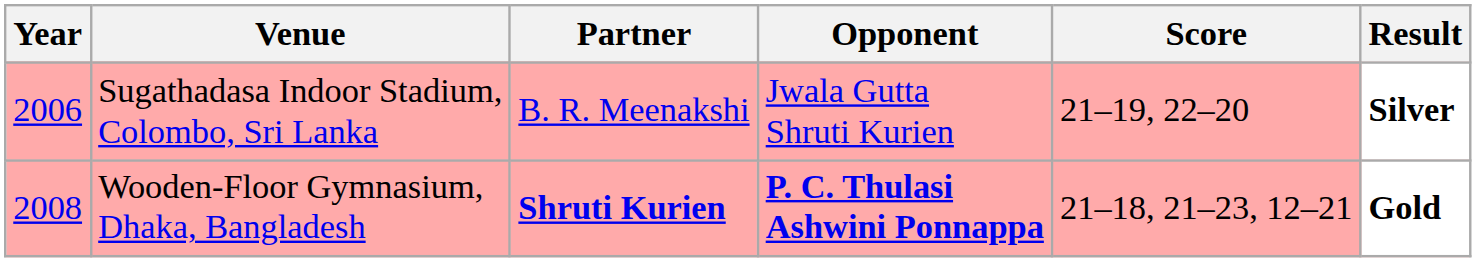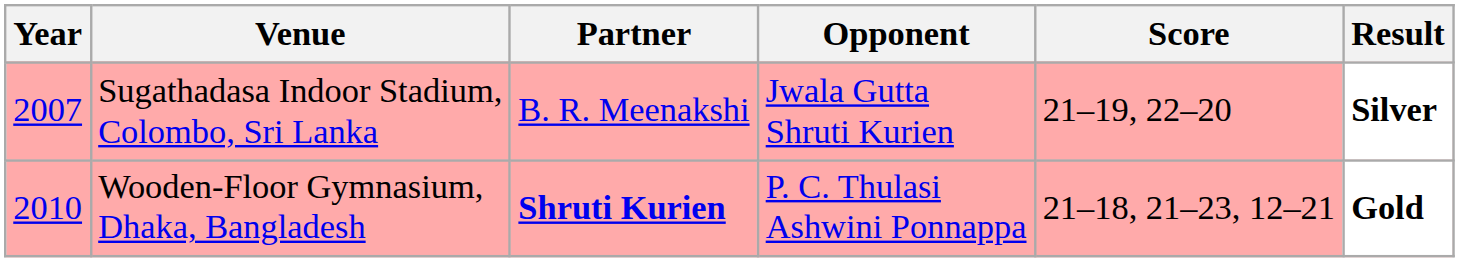 <table class="sortable wikitable" style="font-size: 90%;">
 <tr>
 <th>Year</th>
 <th>Venue</th>
 <th>Partner</th>
 <th>Opponent</th>
 <th>Score</th>
 <th>Result</th>
 </tr>
 <tr style="background:#FFAAAA">
-<td align="center"><a href='#'>2006</a></td>
+<td align="center"><a href='#'>2007</a></td>
 <td align="left">Sugathadasa Indoor Stadium,<br><a href='#'>Colombo, Sri Lanka</a></td>
 <td align="left"> <a href='#'>B. R. Meenakshi</a></td>
 <td align="left"> <a href='#'>Jwala Gutta</a> <br>  <a href='#'>Shruti Kurien</a></td>
 <td align="left">21–19, 22–20</td>
 <td style="text-align:left; background:white"> <strong>Silver</strong></td>
 </tr>
 <tr style="background:#FFAAAA">
-<td align="center"><a href='#'>2008</a></td>
+<td align="center"><a href='#'>2010</a></td>
 <td align="left">Wooden-Floor Gymnasium,<br><a href='#'>Dhaka, Bangladesh</a></td>
 <td align="left"><strong> <a href='#'>Shruti Kurien</a></strong></td>
-<td align="left"><strong> <a href='#'>P. C. Thulasi</a> <br>  <a href='#'>Ashwini Ponnappa</a></strong></td>
+<td align="left"> <a href='#'>P. C. Thulasi</a> <br>  <a href='#'>Ashwini Ponnappa</a></td>
 <td align="left">21–18, 21–23, 12–21</td>
 <td style="text-align:left; background:white"> <strong>Gold</strong></td>
 </tr>
 </table>
